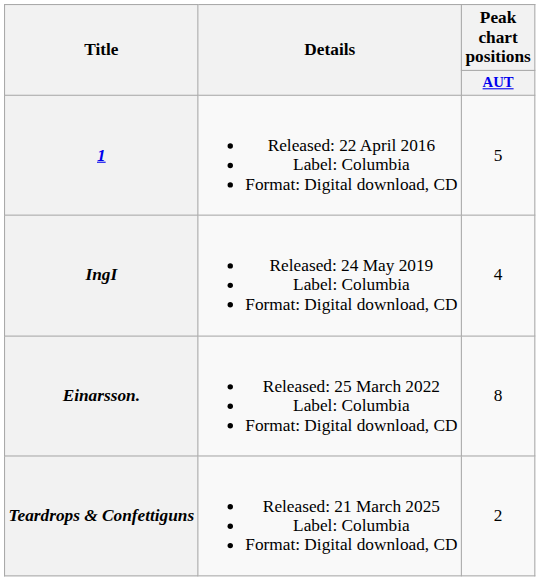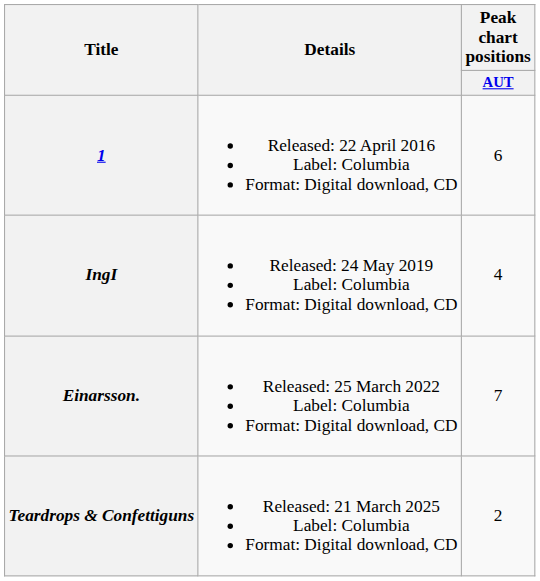 <table class="wikitable plainrowheaders" style="text-align:center;">
 <tr>
 <th scope="col" rowspan="2">Title</th>
 <th scope="col" rowspan="2">Details</th>
 <th scope="col" colspan="1">Peak chart positions</th>
 </tr>
 <tr>
 <th scope="col" style="width:3em;font-size:85%;"><a href='#'>AUT</a><br></th>
 </tr>
 <tr>
 <th scope="row"><em><a href='#'>1</a></em></th>
 <td><br><ul><li>Released: 22 April 2016</li><li>Label: Columbia</li><li>Format: Digital download, CD</li></ul></td>
-<td>5</td>
+<td>6</td>
 </tr>
 <tr>
 <th scope="row"><em>IngI</em></th>
 <td><br><ul><li>Released: 24 May 2019</li><li>Label: Columbia</li><li>Format: Digital download, CD</li></ul></td>
 <td>4</td>
 </tr>
 <tr>
 <th scope="row"><em>Einarsson.</em></th>
 <td><br><ul><li>Released: 25 March 2022</li><li>Label: Columbia</li><li>Format: Digital download, CD</li></ul></td>
-<td>8</td>
+<td>7</td>
 </tr>
 <tr>
 <th scope="row"><em>Teardrops & Confettiguns</em></th>
 <td><br><ul><li>Released: 21 March 2025</li><li>Label: Columbia</li><li>Format: Digital download, CD</li></ul></td>
 <td>2</td>
 </tr>
 </table>
